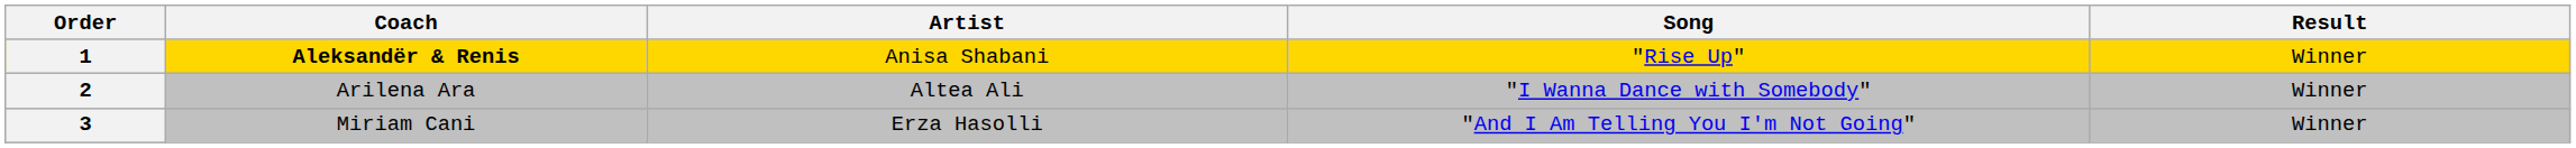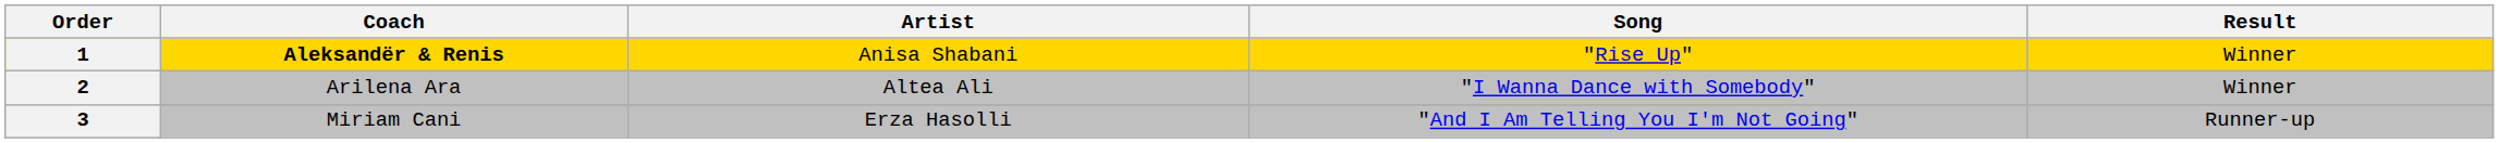 <table class="wikitable" style="text-align:center; width:80%;">
 <tr>
 <th width="05%">Order</th>
 <th width="15%">Coach</th>
 <th width="20%">Artist</th>
 <th width="25%">Song</th>
 <th width="15%">Result</th>
 </tr>
 <tr style="background:gold;" |>
 <th>1</th>
 <td><strong>Aleksandër & Renis</strong></td>
 <td>Anisa Shabani</td>
 <td>"<a href='#'>Rise Up</a>"</td>
 <td>Winner</td>
 </tr>
 <tr style="background:silver;" |>
 <th>2</th>
 <td>Arilena Ara</td>
 <td>Altea Ali</td>
 <td>"<a href='#'>I Wanna Dance with Somebody</a>"</td>
 <td>Winner</td>
 </tr>
 <tr style="background:silver;" |>
 <th>3</th>
 <td>Miriam Cani</td>
 <td>Erza Hasolli</td>
 <td>"<a href='#'>And I Am Telling You I'm Not Going</a>"</td>
-<td>Winner</td>
+<td>Runner-up</td>
 </tr>
 </table>
